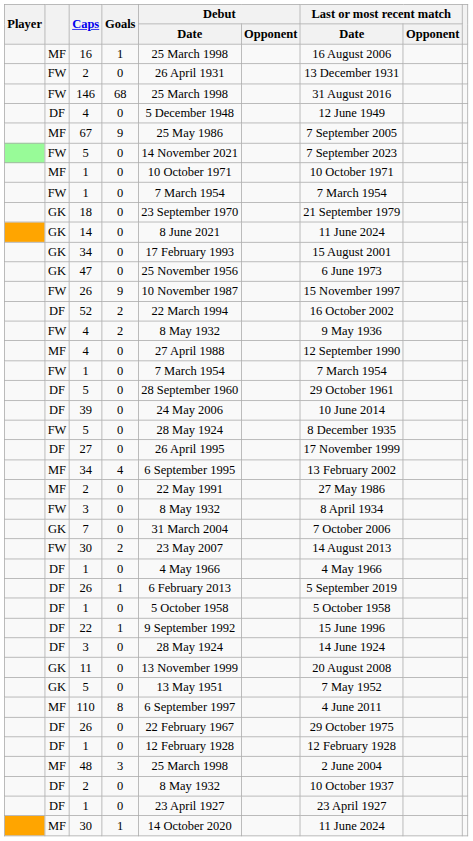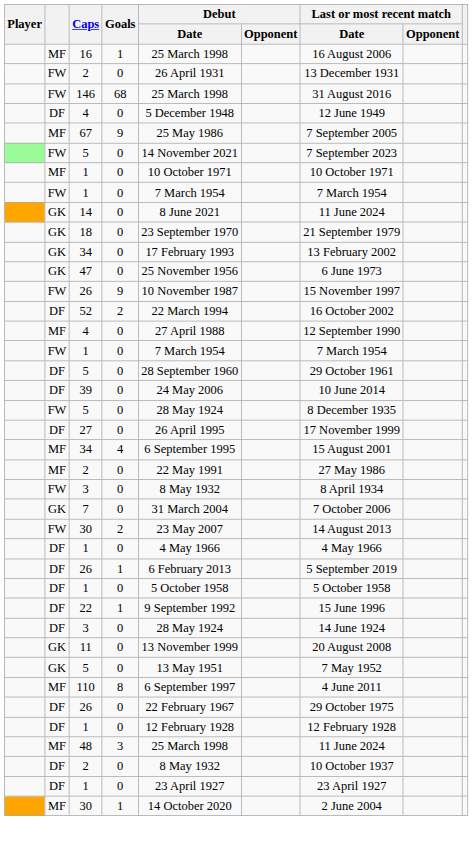 <table class="wikitable sortable" style="text-align: center;">
 <tr>
 <th scope=col rowspan=2>Player</th>
 <th scope=col rowspan=2></th>
 <th scope=col rowspan=2><a href='#'>Caps</a></th>
 <th scope=col rowspan=2>Goals</th>
 <th scope=col colspan=2>Debut</th>
 <th scope=col colspan=2>Last or most recent match</th>
 <th scope=col rowspan=2 class=unsortable></th>
 </tr>
 <tr class=unsortable>
 <th scope=col>Date</th>
 <th scope=col>Opponent</th>
 <th scope=col>Date</th>
 <th scope=col>Opponent</th>
 </tr>
 <tr>
 <td></td>
 <td>MF</td>
 <td>16</td>
 <td>1</td>
 <td>25 March 1998</td>
 <td align=left></td>
 <td>16 August 2006</td>
 <td align=left></td>
 <td></td>
 </tr>
 <tr>
 <td></td>
 <td>FW</td>
 <td>2</td>
 <td>0</td>
 <td>26 April 1931</td>
 <td align=left></td>
 <td>13 December 1931</td>
 <td align=left></td>
 <td></td>
 </tr>
 <tr>
 <td></td>
 <td>FW</td>
 <td>146</td>
 <td>68</td>
 <td>25 March 1998</td>
 <td align=left></td>
 <td>31 August 2016</td>
 <td align=left></td>
 <td></td>
 </tr>
 <tr>
 <td></td>
 <td>DF</td>
 <td>4</td>
 <td>0</td>
 <td>5 December 1948</td>
 <td align=left></td>
 <td>12 June 1949</td>
 <td align=left></td>
 <td></td>
 </tr>
 <tr>
 <td></td>
 <td>MF</td>
 <td>67</td>
 <td>9</td>
 <td>25 May 1986</td>
 <td align=left></td>
 <td>7 September 2005</td>
 <td align=left></td>
 <td></td>
 </tr>
 <tr>
 <td bgcolor=palegreen></td>
 <td>FW</td>
 <td>5</td>
 <td>0</td>
 <td>14 November 2021</td>
 <td align=left></td>
 <td>7 September 2023</td>
 <td align=left></td>
 <td></td>
 </tr>
 <tr>
 <td></td>
 <td>MF</td>
 <td>1</td>
 <td>0</td>
 <td>10 October 1971</td>
 <td align=left></td>
 <td>10 October 1971</td>
 <td align=left></td>
 <td></td>
 </tr>
 <tr>
 <td></td>
 <td>FW</td>
 <td>1</td>
 <td>0</td>
 <td>7 March 1954</td>
 <td align=left></td>
 <td>7 March 1954</td>
 <td align=left></td>
 <td></td>
 </tr>
 <tr>
-<td></td>
-<td>GK</td>
-<td>18</td>
-<td>0</td>
-<td>23 September 1970</td>
-<td align=left></td>
-<td>21 September 1979</td>
-<td align=left></td>
-<td></td>
-</tr>
-<tr>
 <td bgcolor=orange></td>
 <td>GK</td>
 <td>14</td>
 <td>0</td>
 <td>8 June 2021</td>
 <td align=left></td>
 <td>11 June 2024</td>
 <td align=left></td>
 <td></td>
 </tr>
 <tr>
 <td></td>
 <td>GK</td>
+<td>18</td>
+<td>0</td>
+<td>23 September 1970</td>
+<td align=left></td>
+<td>21 September 1979</td>
+<td align=left></td>
+<td></td>
+</tr>
+<tr>
+<td></td>
+<td>GK</td>
 <td>34</td>
 <td>0</td>
 <td>17 February 1993</td>
 <td align=left></td>
-<td>15 August 2001</td>
+<td>13 February 2002</td>
 <td align=left></td>
 <td></td>
 </tr>
 <tr>
 <td></td>
 <td>GK</td>
 <td>47</td>
 <td>0</td>
 <td>25 November 1956</td>
 <td align=left></td>
 <td>6 June 1973</td>
 <td align=left></td>
 <td></td>
 </tr>
 <tr>
 <td></td>
 <td>FW</td>
 <td>26</td>
 <td>9</td>
 <td>10 November 1987</td>
 <td align=left></td>
 <td>15 November 1997</td>
 <td align=left></td>
 <td></td>
 </tr>
 <tr>
 <td></td>
 <td>DF</td>
 <td>52</td>
 <td>2</td>
 <td>22 March 1994</td>
 <td align=left></td>
 <td>16 October 2002</td>
-<td align=left></td>
-<td></td>
-</tr>
-<tr>
-<td></td>
-<td>FW</td>
-<td>4</td>
-<td>2</td>
-<td>8 May 1932</td>
-<td align=left></td>
-<td>9 May 1936</td>
 <td align=left></td>
 <td></td>
 </tr>
 <tr>
 <td></td>
 <td>MF</td>
 <td>4</td>
 <td>0</td>
 <td>27 April 1988</td>
 <td align=left></td>
 <td>12 September 1990</td>
 <td align=left></td>
 <td></td>
 </tr>
 <tr>
 <td></td>
 <td>FW</td>
 <td>1</td>
 <td>0</td>
 <td>7 March 1954</td>
 <td align=left></td>
 <td>7 March 1954</td>
 <td align=left></td>
 <td></td>
 </tr>
 <tr>
 <td></td>
 <td>DF</td>
 <td>5</td>
 <td>0</td>
 <td>28 September 1960</td>
 <td align=left></td>
 <td>29 October 1961</td>
 <td align=left></td>
 <td></td>
 </tr>
 <tr>
 <td></td>
 <td>DF</td>
 <td>39</td>
 <td>0</td>
 <td>24 May 2006</td>
 <td align=left></td>
 <td>10 June 2014</td>
 <td align=left></td>
 <td></td>
 </tr>
 <tr>
 <td></td>
 <td>FW</td>
 <td>5</td>
 <td>0</td>
 <td>28 May 1924</td>
 <td align=left></td>
 <td>8 December 1935</td>
 <td align=left></td>
 <td></td>
 </tr>
 <tr>
 <td></td>
 <td>DF</td>
 <td>27</td>
 <td>0</td>
 <td>26 April 1995</td>
 <td align=left></td>
 <td>17 November 1999</td>
 <td align=left></td>
 <td></td>
 </tr>
 <tr>
 <td></td>
 <td>MF</td>
 <td>34</td>
 <td>4</td>
 <td>6 September 1995</td>
 <td align=left></td>
-<td>13 February 2002</td>
+<td>15 August 2001</td>
 <td align=left></td>
 <td></td>
 </tr>
 <tr>
 <td></td>
 <td>MF</td>
 <td>2</td>
 <td>0</td>
 <td>22 May 1991</td>
 <td align=left></td>
 <td>27 May 1986</td>
 <td align=left></td>
 <td></td>
 </tr>
 <tr>
 <td></td>
 <td>FW</td>
 <td>3</td>
 <td>0</td>
 <td>8 May 1932</td>
 <td align=left></td>
 <td>8 April 1934</td>
 <td align=left></td>
 <td></td>
 </tr>
 <tr>
 <td></td>
 <td>GK</td>
 <td>7</td>
 <td>0</td>
 <td>31 March 2004</td>
 <td align=left></td>
 <td>7 October 2006</td>
 <td align=left></td>
 <td></td>
 </tr>
 <tr>
 <td></td>
 <td>FW</td>
 <td>30</td>
 <td>2</td>
 <td>23 May 2007</td>
 <td align=left></td>
 <td>14 August 2013</td>
 <td align=left></td>
 <td></td>
 </tr>
 <tr>
 <td></td>
 <td>DF</td>
 <td>1</td>
 <td>0</td>
 <td>4 May 1966</td>
 <td align=left></td>
 <td>4 May 1966</td>
 <td align=left></td>
 <td></td>
 </tr>
 <tr>
 <td></td>
 <td>DF</td>
 <td>26</td>
 <td>1</td>
 <td>6 February 2013</td>
 <td align=left></td>
 <td>5 September 2019</td>
 <td align=left></td>
 <td></td>
 </tr>
 <tr>
 <td></td>
 <td>DF</td>
 <td>1</td>
 <td>0</td>
 <td>5 October 1958</td>
 <td align=left></td>
 <td>5 October 1958</td>
 <td align=left></td>
 <td></td>
 </tr>
 <tr>
 <td></td>
 <td>DF</td>
 <td>22</td>
 <td>1</td>
 <td>9 September 1992</td>
 <td align=left></td>
 <td>15 June 1996</td>
 <td align=left></td>
 <td></td>
 </tr>
 <tr>
 <td></td>
 <td>DF</td>
 <td>3</td>
 <td>0</td>
 <td>28 May 1924</td>
 <td align=left></td>
 <td>14 June 1924</td>
 <td align=left></td>
 <td></td>
 </tr>
 <tr>
 <td></td>
 <td>GK</td>
 <td>11</td>
 <td>0</td>
 <td>13 November 1999</td>
 <td align=left></td>
 <td>20 August 2008</td>
 <td align=left></td>
 <td></td>
 </tr>
 <tr>
 <td></td>
 <td>GK</td>
 <td>5</td>
 <td>0</td>
 <td>13 May 1951</td>
 <td align=left></td>
 <td>7 May 1952</td>
 <td align=left></td>
 <td></td>
 </tr>
 <tr>
 <td></td>
 <td>MF</td>
 <td>110</td>
 <td>8</td>
 <td>6 September 1997</td>
 <td align=left></td>
 <td>4 June 2011</td>
 <td align=left></td>
 <td></td>
 </tr>
 <tr>
 <td></td>
 <td>DF</td>
 <td>26</td>
 <td>0</td>
 <td>22 February 1967</td>
 <td align=left></td>
 <td>29 October 1975</td>
 <td align=left></td>
 <td></td>
 </tr>
 <tr>
 <td></td>
 <td>DF</td>
 <td>1</td>
 <td>0</td>
 <td>12 February 1928</td>
 <td align=left></td>
 <td>12 February 1928</td>
 <td align=left></td>
 <td></td>
 </tr>
 <tr>
 <td></td>
 <td>MF</td>
 <td>48</td>
 <td>3</td>
 <td>25 March 1998</td>
 <td align=left></td>
-<td>2 June 2004</td>
+<td>11 June 2024</td>
 <td align=left></td>
 <td></td>
 </tr>
 <tr>
 <td></td>
 <td>DF</td>
 <td>2</td>
 <td>0</td>
 <td>8 May 1932</td>
 <td align=left></td>
 <td>10 October 1937</td>
 <td align=left></td>
 <td></td>
 </tr>
 <tr>
 <td></td>
 <td>DF</td>
 <td>1</td>
 <td>0</td>
 <td>23 April 1927</td>
 <td align=left></td>
 <td>23 April 1927</td>
 <td align=left></td>
 <td></td>
 </tr>
 <tr>
 <td bgcolor=orange></td>
 <td>MF</td>
 <td>30</td>
 <td>1</td>
 <td>14 October 2020</td>
 <td align=left></td>
-<td>11 June 2024</td>
+<td>2 June 2004</td>
 <td align=left></td>
 <td></td>
 </tr>
 </table>
